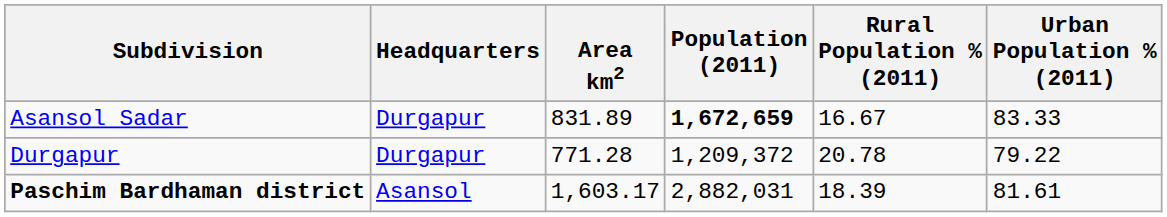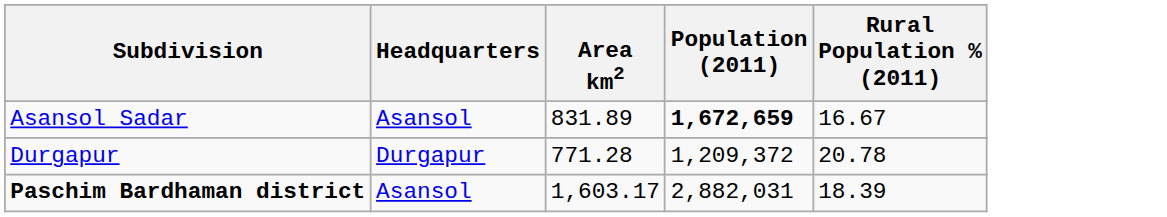 <table class="wikitable sortable">
 <tr>
 <th>Subdivision</th>
 <th>Headquarters</th>
 <th><br>Area<br>km<sup>2</sup></th>
 <th>Population<br>(2011)</th>
 <th>Rural<br>Population %<br>(2011)</th>
-<th>Urban<br> Population % <br>(2011)</th>
 </tr>
 <tr>
 <td><a href='#'>Asansol Sadar</a></td>
-<td><a href='#'>Durgapur</a></td>
+<td><a href='#'>Asansol</a></td>
 <td>831.89</td>
 <td><strong>1,672,659</strong></td>
 <td>16.67</td>
-<td>83.33</td>
 </tr>
 <tr>
 <td><a href='#'>Durgapur</a></td>
 <td><a href='#'>Durgapur</a></td>
 <td>771.28</td>
 <td>1,209,372</td>
 <td>20.78</td>
-<td>79.22</td>
 </tr>
 <tr>
 <td><strong>Paschim Bardhaman district</strong></td>
 <td><a href='#'>Asansol</a></td>
 <td>1,603.17</td>
 <td>2,882,031</td>
 <td>18.39</td>
-<td>81.61</td>
 </tr>
 </table>
